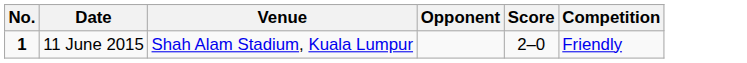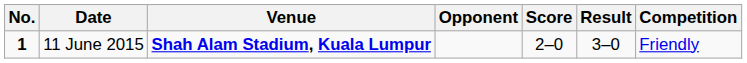 <table class="wikitable sortable">
 <tr>
 <th scope="col">No.</th>
 <th scope="col">Date</th>
 <th scope="col">Venue</th>
 <th scope="col">Opponent</th>
 <th scope="col">Score</th>
+<th scope="col">Result</th>
 <th scope="col">Competition</th>
 </tr>
 <tr>
 <td align="center"><strong>1</strong></td>
 <td>11 June 2015</td>
-<td><a href='#'>Shah Alam Stadium</a>, <a href='#'>Kuala Lumpur</a></td>
+<td><strong><a href='#'>Shah Alam Stadium</a>, <a href='#'>Kuala Lumpur</a></strong></td>
 <td></td>
 <td align="center">2–0</td>
+<td align="center">3–0</td>
 <td><a href='#'>Friendly</a></td>
 </tr>
 </table>
